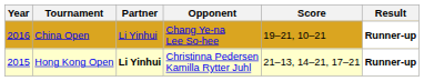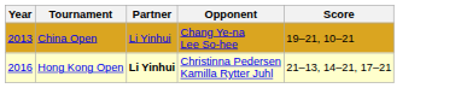 <table class="sortable wikitable" style="font-size: 90%;">
 <tr>
 <th>Year</th>
 <th>Tournament</th>
 <th>Partner</th>
 <th>Opponent</th>
 <th>Score</th>
-<th>Result</th>
 </tr>
 <tr style="background:#DAA520">
-<td align="center"><a href='#'>2016</a></td>
+<td align="center"><a href='#'>2013</a></td>
 <td align="left"><a href='#'>China Open</a></td>
 <td align="left"> <a href='#'>Li Yinhui</a></td>
 <td align="left"> <a href='#'>Chang Ye-na</a> <br>  <a href='#'>Lee So-hee</a></td>
 <td align="left">19–21, 10–21</td>
-<td style="text-align:left; background:white"> <strong>Runner-up</strong></td>
 </tr>
 <tr style="background:#FFFFCC">
-<td align="center"><a href='#'>2015</a></td>
+<td align="center"><a href='#'>2016</a></td>
 <td align="left"><a href='#'>Hong Kong Open</a></td>
 <td align="left"><strong> Li Yinhui</strong></td>
 <td align="left"> <a href='#'>Christinna Pedersen</a> <br>  <a href='#'>Kamilla Rytter Juhl</a></td>
 <td align="left">21–13, 14–21, 17–21</td>
-<td style="text-align:left; background:white"> <strong>Runner-up</strong></td>
 </tr>
 </table>
